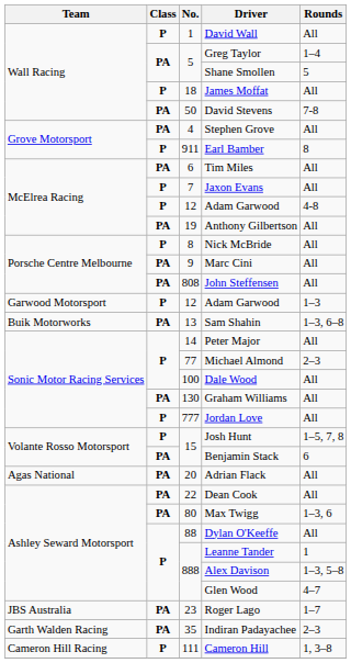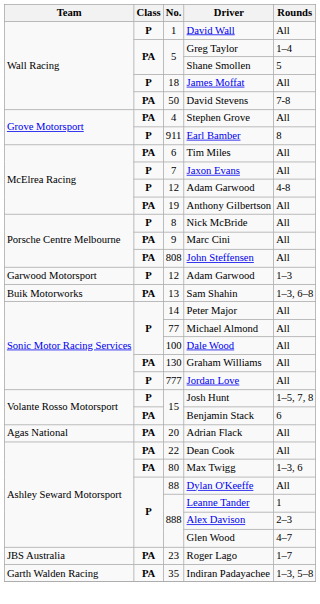 <table class="wikitable" style="font-size: 85%">
 <tr>
 <th>Team</th>
 <th>Class</th>
 <th>No.</th>
 <th>Driver</th>
 <th>Rounds</th>
 </tr>
 <tr>
 <td rowspan="5">Wall Racing</td>
 <td align="center"><strong><span>P</span></strong></td>
 <td align="center">1</td>
 <td> <a href='#'>David Wall</a></td>
 <td>All</td>
 </tr>
 <tr>
 <td rowspan="2" align="center"><strong><span>PA</span></strong></td>
 <td rowspan="2" align="center">5</td>
 <td> Greg Taylor</td>
 <td>1–4</td>
 </tr>
 <tr>
 <td> Shane Smollen</td>
 <td>5</td>
 </tr>
 <tr>
 <td align="center"><strong><span>P</span></strong></td>
 <td align="center">18</td>
 <td> <a href='#'>James Moffat</a></td>
 <td>All</td>
 </tr>
 <tr>
 <td align="center"><strong><span>PA</span></strong></td>
 <td align="center">50</td>
 <td> David Stevens</td>
 <td>7-8</td>
 </tr>
 <tr>
 <td rowspan="2"><a href='#'>Grove Motorsport</a></td>
 <td align="center"><strong><span>PA</span></strong></td>
 <td align="center">4</td>
 <td> Stephen Grove</td>
 <td>All</td>
 </tr>
 <tr>
 <td align="center"><strong><span>P</span></strong></td>
 <td align="center">911</td>
 <td> <a href='#'>Earl Bamber</a></td>
 <td>8</td>
 </tr>
 <tr>
 <td rowspan="4">McElrea Racing</td>
 <td align="center"><strong><span>PA</span></strong></td>
 <td align="center">6</td>
 <td> Tim Miles</td>
 <td>All</td>
 </tr>
 <tr>
 <td align="center"><strong><span>P</span></strong></td>
 <td align="center">7</td>
 <td> <a href='#'>Jaxon Evans</a></td>
 <td>All</td>
 </tr>
 <tr>
 <td align="center"><strong><span>P</span></strong></td>
 <td align="center">12</td>
 <td> Adam Garwood</td>
 <td>4-8</td>
 </tr>
 <tr>
 <td align="center"><strong><span>PA</span></strong></td>
 <td align="center">19</td>
 <td> Anthony Gilbertson</td>
 <td>All</td>
 </tr>
 <tr>
 <td rowspan="3">Porsche Centre Melbourne</td>
 <td align="center"><strong><span>P</span></strong></td>
 <td align="center">8</td>
 <td> Nick McBride</td>
 <td>All</td>
 </tr>
 <tr>
 <td align="center"><strong><span>PA</span></strong></td>
 <td align="center">9</td>
 <td> Marc Cini</td>
 <td>All</td>
 </tr>
 <tr>
 <td align="center"><strong><span>PA</span></strong></td>
 <td align="center">808</td>
 <td> <a href='#'>John Steffensen</a></td>
 <td>All</td>
 </tr>
 <tr>
 <td>Garwood Motorsport</td>
 <td align="center"><strong><span>P</span></strong></td>
 <td align="center">12</td>
 <td> Adam Garwood</td>
 <td>1–3</td>
 </tr>
 <tr>
 <td>Buik Motorworks</td>
 <td align="center"><strong><span>PA</span></strong></td>
 <td align="center">13</td>
 <td> Sam Shahin</td>
 <td>1–3, 6–8</td>
 </tr>
 <tr>
 <td rowspan="5"><a href='#'>Sonic Motor Racing Services</a></td>
 <td rowspan="3" align="center"><strong><span>P</span></strong></td>
 <td align="center">14</td>
 <td> Peter Major</td>
 <td>All</td>
 </tr>
 <tr>
 <td align="center">77</td>
 <td> Michael Almond</td>
-<td>2–3</td>
+<td>All</td>
 </tr>
 <tr>
 <td align="center">100</td>
 <td> <a href='#'>Dale Wood</a></td>
 <td>All</td>
 </tr>
 <tr>
 <td align="center"><strong><span>PA</span></strong></td>
 <td align="center">130</td>
 <td> Graham Williams</td>
 <td>All</td>
 </tr>
 <tr>
 <td align="center"><strong><span>P</span></strong></td>
 <td align="center">777</td>
 <td> <a href='#'>Jordan Love</a></td>
 <td>All</td>
 </tr>
 <tr>
 <td rowspan="2">Volante Rosso Motorsport</td>
 <td align="center"><strong><span>P</span></strong></td>
 <td rowspan="2" align="center">15</td>
 <td> Josh Hunt</td>
 <td>1–5, 7, 8</td>
 </tr>
 <tr>
 <td align="center"><strong><span>PA</span></strong></td>
 <td> Benjamin Stack</td>
 <td>6</td>
 </tr>
 <tr>
 <td>Agas National</td>
 <td align="center"><strong><span>PA</span></strong></td>
 <td align="center">20</td>
 <td> Adrian Flack</td>
 <td>All</td>
 </tr>
 <tr>
 <td rowspan="6">Ashley Seward Motorsport</td>
 <td align="center"><strong><span>PA</span></strong></td>
 <td align="center">22</td>
 <td> Dean Cook</td>
 <td>All</td>
 </tr>
 <tr>
 <td align="center"><strong><span>PA</span></strong></td>
 <td align="center">80</td>
 <td> Max Twigg</td>
 <td>1–3, 6</td>
 </tr>
 <tr>
 <td rowspan="4" align="center"><strong><span>P</span></strong></td>
 <td align="center">88</td>
 <td> <a href='#'>Dylan O'Keeffe</a></td>
 <td>All</td>
 </tr>
 <tr>
 <td rowspan="3" align="center">888</td>
 <td> <a href='#'>Leanne Tander</a></td>
 <td>1</td>
 </tr>
 <tr>
 <td> <a href='#'>Alex Davison</a></td>
-<td>1–3, 5–8</td>
+<td>2–3</td>
 </tr>
 <tr>
 <td> Glen Wood</td>
 <td>4–7</td>
 </tr>
 <tr>
 <td>JBS Australia</td>
 <td align="center"><strong><span>PA</span></strong></td>
 <td align="center">23</td>
 <td> Roger Lago</td>
 <td>1–7</td>
 </tr>
 <tr>
 <td>Garth Walden Racing</td>
 <td align="center"><strong><span>PA</span></strong></td>
 <td align="center">35</td>
 <td> Indiran Padayachee</td>
-<td>2–3</td>
-</tr>
-<tr>
-<td>Cameron Hill Racing</td>
-<td align="center"><strong><span>P</span></strong></td>
-<td align="center">111</td>
-<td> <a href='#'>Cameron Hill</a></td>
-<td>1, 3–8</td>
+<td>1–3, 5–8</td>
 </tr>
 <tr>
 </tr>
 </table>
